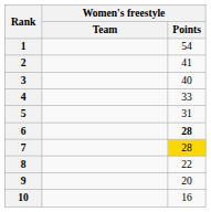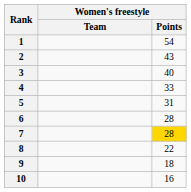 <table class="wikitable" width=304 style="text-align:center;">
 <tr>
 <th width=50 rowspan="2">Rank</th>
 <th colspan="2">Women's freestyle</th>
 </tr>
 <tr>
 <th width=200>Team</th>
 <th width=50>Points</th>
 </tr>
 <tr>
 <th>1</th>
 <td align=left></td>
 <td>54</td>
 </tr>
 <tr>
 <th>2</th>
 <td align=left></td>
-<td>41</td>
+<td>43</td>
 </tr>
 <tr>
 <th>3</th>
 <td align=left></td>
 <td>40</td>
 </tr>
 <tr>
 <th>4</th>
 <td align=left></td>
 <td>33</td>
 </tr>
 <tr>
 <th>5</th>
 <td align=left></td>
 <td>31</td>
 </tr>
 <tr>
 <th>6</th>
 <td align=left></td>
-<td><strong>28</strong></td>
+<td>28</td>
 </tr>
 <tr>
 <th>7</th>
 <td align=left></td>
 <td style="background: gold;">28</td>
 </tr>
 <tr>
 <th>8</th>
 <td align=left></td>
 <td>22</td>
 </tr>
 <tr>
 <th>9</th>
 <td align=left></td>
-<td>20</td>
+<td>18</td>
 </tr>
 <tr>
 <th>10</th>
 <td align=left></td>
 <td>16</td>
 </tr>
 </table>
